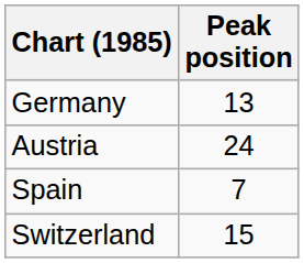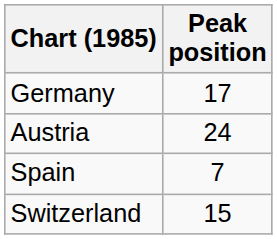 <table class="wikitable sortable">
 <tr>
 <th>Chart (1985)</th>
 <th>Peak<br>position</th>
 </tr>
 <tr>
 <td>Germany</td>
-<td align="center">13</td>
+<td align="center">17</td>
 </tr>
 <tr>
 <td>Austria</td>
 <td align="center">24</td>
 </tr>
 <tr>
 <td>Spain</td>
 <td align="center">7</td>
 </tr>
 <tr>
 <td>Switzerland</td>
 <td align="center">15</td>
 </tr>
 </table>
